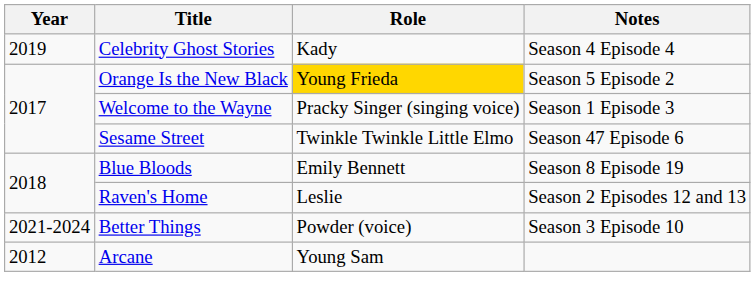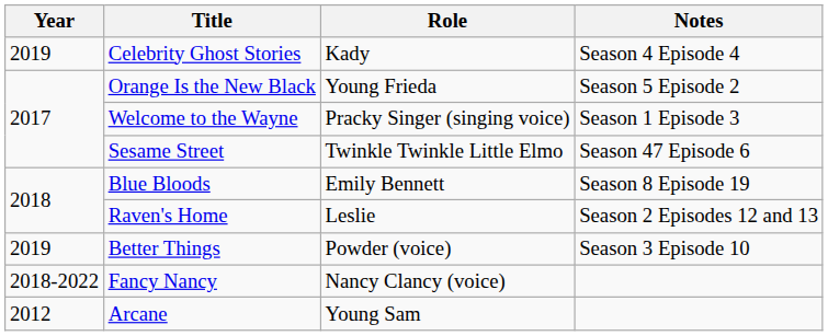 <table class="wikitable">
 <tr>
 <th>Year</th>
 <th>Title</th>
 <th>Role</th>
 <th>Notes</th>
 </tr>
 <tr>
 <td>2019</td>
 <td><a href='#'>Celebrity Ghost Stories</a></td>
 <td>Kady</td>
 <td>Season 4 Episode 4</td>
 </tr>
 <tr>
 <td rowspan="3">2017</td>
 <td><a href='#'>Orange Is the New Black</a></td>
-<td style="background: gold;">Young Frieda</td>
+<td>Young Frieda</td>
 <td>Season 5 Episode 2</td>
 </tr>
 <tr>
 <td><a href='#'>Welcome to the Wayne</a></td>
 <td>Pracky Singer (singing voice)</td>
 <td>Season 1 Episode 3</td>
 </tr>
 <tr>
 <td><a href='#'>Sesame Street</a></td>
 <td>Twinkle Twinkle Little Elmo</td>
 <td>Season 47 Episode 6</td>
 </tr>
 <tr>
 <td rowspan="2">2018</td>
 <td><a href='#'>Blue Bloods</a></td>
 <td>Emily Bennett</td>
 <td>Season 8 Episode 19</td>
 </tr>
 <tr>
 <td><a href='#'>Raven's Home</a></td>
 <td>Leslie</td>
 <td>Season 2 Episodes 12 and 13</td>
 </tr>
 <tr>
-<td>2021-2024</td>
+<td>2019</td>
 <td><a href='#'>Better Things</a></td>
 <td>Powder (voice)</td>
 <td>Season 3 Episode 10</td>
+</tr>
+<tr>
+<td>2018-2022</td>
+<td><a href='#'>Fancy Nancy</a></td>
+<td>Nancy Clancy (voice)</td>
+<td></td>
 </tr>
 <tr>
 <td>2012</td>
 <td><a href='#'>Arcane</a></td>
 <td>Young Sam</td>
 <td></td>
 </tr>
 </table>
